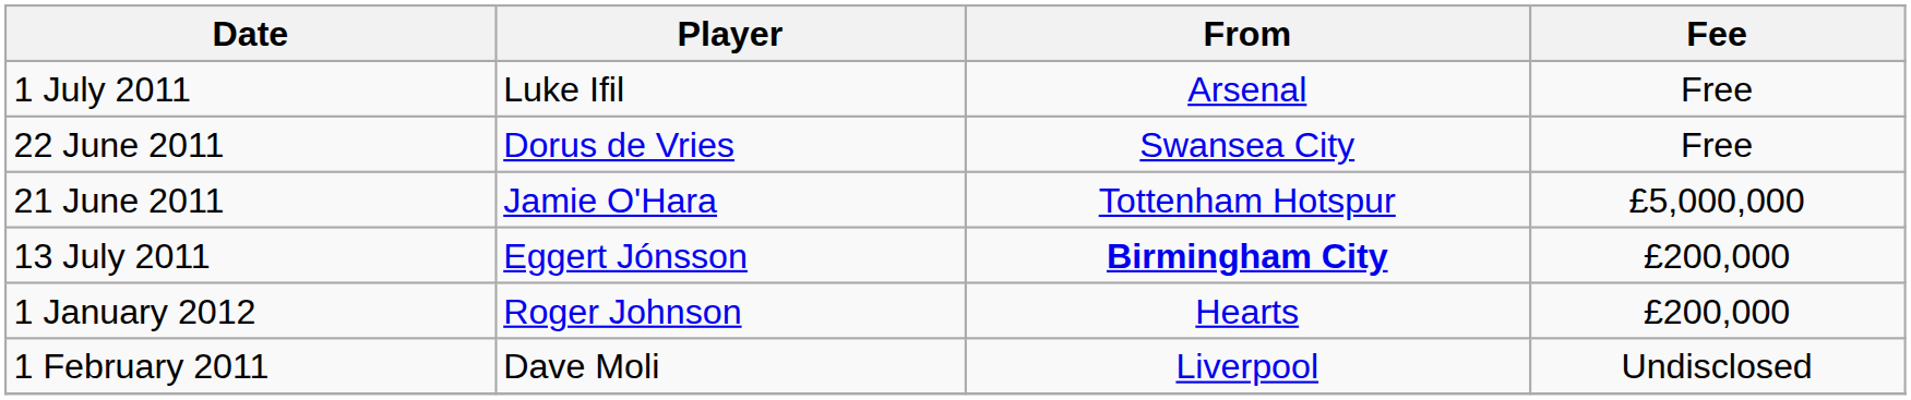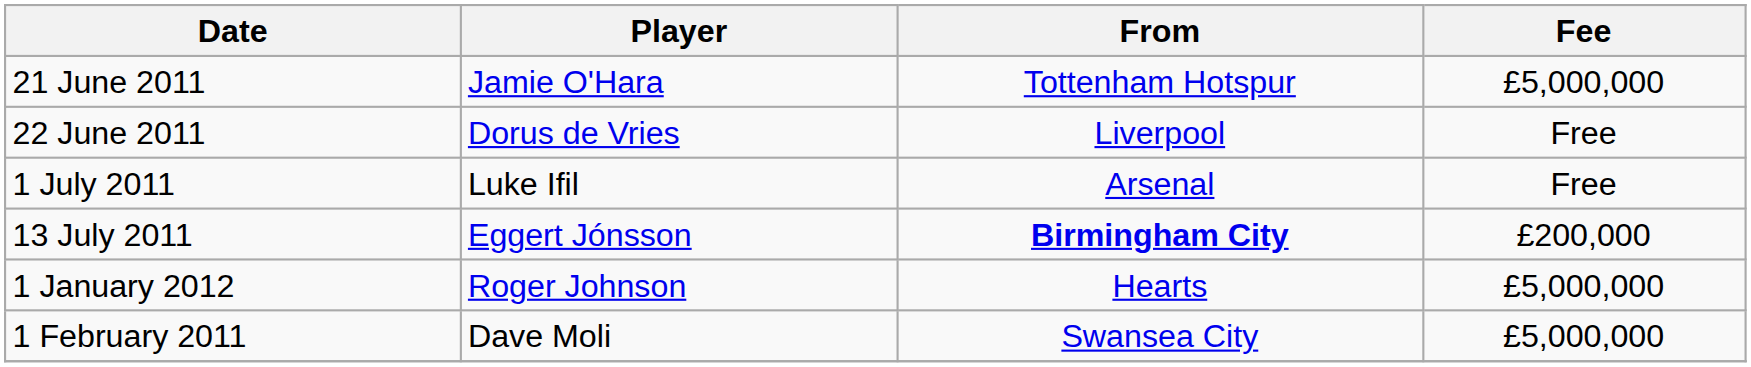 <table class="wikitable" style="text-align:center; font-size:95%;width:65%; text-align:left">
 <tr>
 <th><strong>Date</strong></th>
 <th><strong>Player</strong></th>
 <th><strong>From</strong></th>
 <th><strong>Fee</strong></th>
 </tr>
 <tr>
+<td>21 June 2011</td>
+<td> <a href='#'>Jamie O'Hara</a></td>
+<td style="text-align:center;"><a href='#'>Tottenham Hotspur</a></td>
+<td style="text-align:center;">£5,000,000</td>
+</tr>
+<tr>
+<td>22 June 2011</td>
+<td> <a href='#'>Dorus de Vries</a></td>
+<td style="text-align:center;"><a href='#'>Liverpool</a></td>
+<td style="text-align:center;">Free</td>
+</tr>
+<tr>
 <td>1 July 2011</td>
 <td> Luke Ifil</td>
 <td style="text-align:center;"><a href='#'>Arsenal</a></td>
 <td style="text-align:center;">Free</td>
-</tr>
-<tr>
-<td>22 June 2011</td>
-<td> <a href='#'>Dorus de Vries</a></td>
-<td style="text-align:center;"><a href='#'>Swansea City</a></td>
-<td style="text-align:center;">Free</td>
-</tr>
-<tr>
-<td>21 June 2011</td>
-<td> <a href='#'>Jamie O'Hara</a></td>
-<td style="text-align:center;"><a href='#'>Tottenham Hotspur</a></td>
-<td style="text-align:center;">£5,000,000</td>
 </tr>
 <tr>
 <td>13 July 2011</td>
 <td> <a href='#'>Eggert Jónsson</a></td>
 <td style="text-align:center;"><strong><a href='#'>Birmingham City</a></strong></td>
 <td style="text-align:center;">£200,000</td>
 </tr>
 <tr>
 <td>1 January 2012</td>
 <td> <a href='#'>Roger Johnson</a></td>
 <td style="text-align:center;"> <a href='#'>Hearts</a></td>
-<td style="text-align:center;">£200,000</td>
+<td style="text-align:center;">£5,000,000</td>
 </tr>
 <tr>
 <td>1 February 2011</td>
 <td> Dave Moli</td>
-<td style="text-align:center;"><a href='#'>Liverpool</a></td>
-<td style="text-align:center;">Undisclosed</td>
+<td style="text-align:center;"><a href='#'>Swansea City</a></td>
+<td style="text-align:center;">£5,000,000</td>
 </tr>
 <tr>
 </tr>
 </table>
